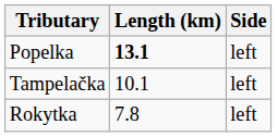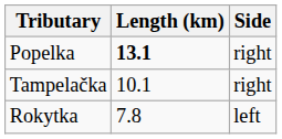 <table class="wikitable">
 <tr>
 <th>Tributary</th>
 <th>Length (km)</th>
 <th>Side</th>
 </tr>
 <tr>
 <td>Popelka</td>
 <td><strong>13.1</strong></td>
-<td>left</td>
+<td>right</td>
 </tr>
 <tr>
 <td>Tampelačka</td>
 <td>10.1</td>
-<td>left</td>
+<td>right</td>
 </tr>
 <tr>
 <td>Rokytka</td>
 <td>7.8</td>
 <td>left</td>
 </tr>
 </table>
